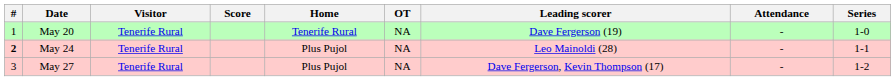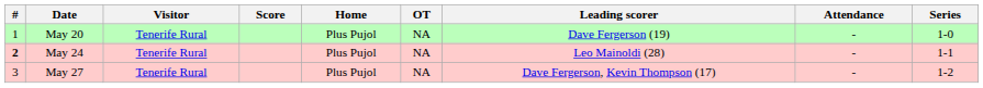 <table class="wikitable" width="80%">
 <tr align="center">
 <th>#</th>
 <th>Date</th>
 <th>Visitor</th>
 <th>Score</th>
 <th>Home</th>
 <th>OT</th>
 <th>Leading scorer</th>
 <th>Attendance</th>
 <th>Series</th>
 </tr>
 <tr align="center"  bgcolor="#bbffbb">
 <td>1</td>
 <td>May 20</td>
 <td><a href='#'>Tenerife Rural</a></td>
 <td></td>
-<td><a href='#'>Tenerife Rural</a></td>
+<td>Plus Pujol</td>
 <td>NA</td>
 <td><a href='#'>Dave Fergerson</a> (19)</td>
 <td>-</td>
 <td>1-0</td>
 </tr>
 <tr align="center" bgcolor="#ffcccc">
 <td><strong>2</strong></td>
 <td>May 24</td>
 <td><a href='#'>Tenerife Rural</a></td>
 <td></td>
 <td>Plus Pujol</td>
 <td>NA</td>
 <td><a href='#'>Leo Mainoldi</a> (28)</td>
 <td>-</td>
 <td>1-1</td>
 </tr>
 <tr align="center" bgcolor="#ffcccc">
 <td>3</td>
 <td>May 27</td>
 <td><a href='#'>Tenerife Rural</a></td>
 <td></td>
 <td>Plus Pujol</td>
 <td>NA</td>
 <td><a href='#'>Dave Fergerson</a>, <a href='#'>Kevin Thompson</a> (17)</td>
 <td>-</td>
 <td>1-2</td>
 </tr>
 </table>
